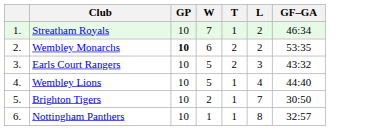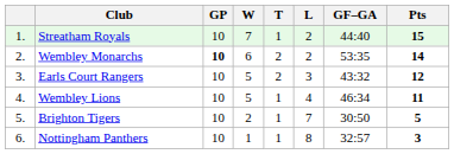 <table class="wikitable">
 <tr>
 <th width="30"></th>
 <th width="200">Club</th>
 <th width="30">GP</th>
 <th width="30">W</th>
 <th width="30">T</th>
 <th width="30">L</th>
 <th width="70">GF–GA</th>
+<th width="70">Pts</th>
 </tr>
 <tr bgcolor="#e6fae6" align="center">
 <td>1.</td>
 <td align="left"><a href='#'>Streatham Royals</a></td>
 <td>10</td>
 <td>7</td>
 <td>1</td>
 <td>2</td>
-<td>46:34</td>
+<td>44:40</td>
+<td><strong>15</strong></td>
 </tr>
 <tr bgcolor="#FFFFFF" align="center">
 <td>2.</td>
 <td align="left"><a href='#'>Wembley Monarchs</a></td>
 <td><strong>10</strong></td>
 <td>6</td>
 <td>2</td>
 <td>2</td>
 <td>53:35</td>
+<td><strong>14</strong></td>
 </tr>
 <tr bgcolor="#FFFFFF" align="center">
 <td>3.</td>
 <td align="left"><a href='#'>Earls Court Rangers</a></td>
 <td>10</td>
 <td>5</td>
 <td>2</td>
 <td>3</td>
 <td>43:32</td>
+<td><strong>12</strong></td>
 </tr>
 <tr bgcolor="#FFFFFF" align="center">
 <td>4.</td>
 <td align="left"><a href='#'>Wembley Lions</a></td>
 <td>10</td>
 <td>5</td>
 <td>1</td>
 <td>4</td>
-<td>44:40</td>
+<td>46:34</td>
+<td><strong>11</strong></td>
 </tr>
 <tr bgcolor="#FFFFFF" align="center">
 <td>5.</td>
 <td align="left"><a href='#'>Brighton Tigers</a></td>
 <td>10</td>
 <td>2</td>
 <td>1</td>
 <td>7</td>
 <td>30:50</td>
+<td><strong>5</strong></td>
 </tr>
 <tr bgcolor="#FFFFFF" align="center">
 <td>6.</td>
 <td align="left"><a href='#'>Nottingham Panthers</a></td>
 <td>10</td>
 <td>1</td>
 <td>1</td>
 <td>8</td>
 <td>32:57</td>
+<td><strong>3</strong></td>
 </tr>
 </table>
